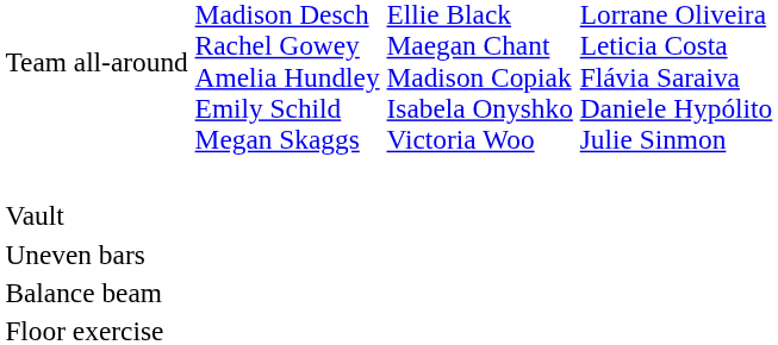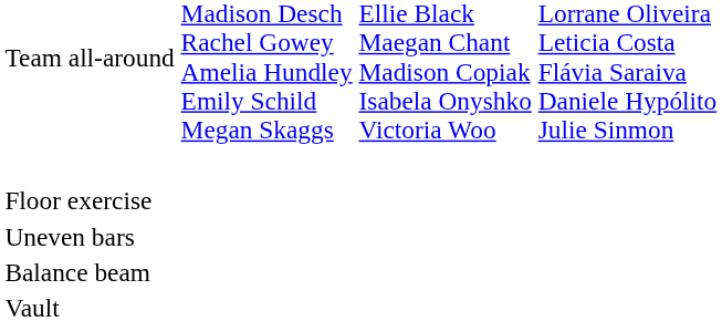 <table>
 <tr>
 <td>Team all-around<br></td>
 <td><br><a href='#'>Madison Desch</a><br><a href='#'>Rachel Gowey</a><br><a href='#'>Amelia Hundley</a><br><a href='#'>Emily Schild</a><br><a href='#'>Megan Skaggs</a></td>
 <td><br><a href='#'>Ellie Black</a><br><a href='#'>Maegan Chant</a><br><a href='#'>Madison Copiak</a><br><a href='#'>Isabela Onyshko</a><br><a href='#'>Victoria Woo</a></td>
 <td><br><a href='#'>Lorrane Oliveira</a><br><a href='#'>Leticia Costa</a><br><a href='#'>Flávia Saraiva</a><br><a href='#'>Daniele Hypólito</a><br><a href='#'>Julie Sinmon</a></td>
 </tr>
 <tr>
 <td><br></td>
 <td></td>
 <td></td>
 <td></td>
 </tr>
 <tr>
-<td>Vault<br></td>
+<td>Floor exercise<br></td>
 <td></td>
 <td></td>
 <td></td>
 </tr>
 <tr>
 <td>Uneven bars<br></td>
 <td></td>
 <td></td>
 <td></td>
 </tr>
 <tr>
 <td>Balance beam<br></td>
 <td></td>
 <td></td>
 <td></td>
 </tr>
 <tr>
-<td>Floor exercise<br></td>
+<td>Vault<br></td>
 <td></td>
 <td></td>
 <td></td>
 </tr>
 </table>
